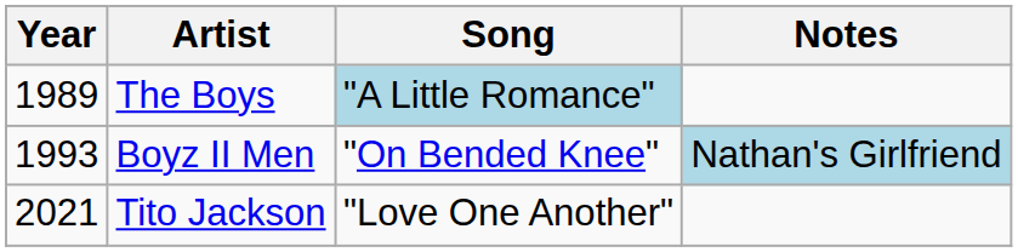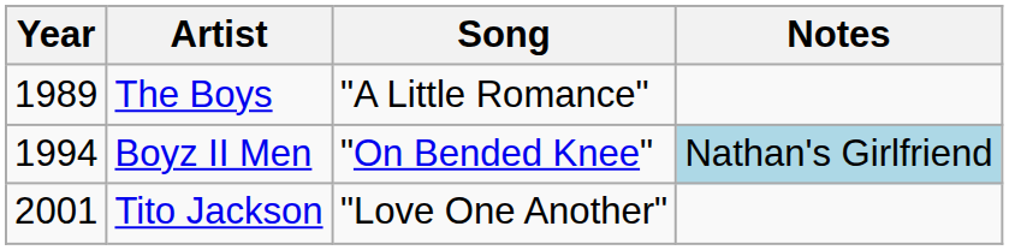 <table class="wikitable">
 <tr>
 <th>Year</th>
 <th>Artist</th>
 <th>Song</th>
 <th>Notes</th>
 </tr>
 <tr>
 <td>1989</td>
 <td><a href='#'>The Boys</a></td>
-<td style="background: lightblue;">"A Little Romance"</td>
+<td>"A Little Romance"</td>
 <td></td>
 </tr>
 <tr>
-<td>1993</td>
+<td>1994</td>
 <td><a href='#'>Boyz II Men</a></td>
 <td>"<a href='#'>On Bended Knee</a>"</td>
 <td style="background: lightblue;">Nathan's Girlfriend</td>
 </tr>
 <tr>
-<td>2021</td>
+<td>2001</td>
 <td><a href='#'>Tito Jackson</a></td>
 <td>"Love One Another"</td>
 <td></td>
 </tr>
 </table>
